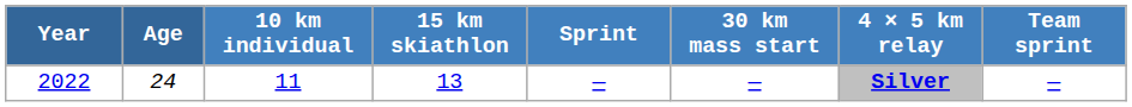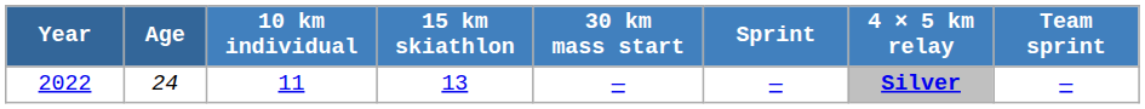 <table class="wikitable" style="font-size:95%; text-align:center; border:grey solid 1px; border-collapse:collapse; background:#ffffff;">
 <tr>
 <th style="background-color:#369; color:white; width:60px;"> Year </th>
 <th style="background-color:#369; color:white; width:40px;"> Age </th>
 <th style="background-color:#4180be; color:white; width:75px;"> 10 km <br> individual </th>
 <th style="background-color:#4180be; color:white; width:75px;"> 15 km <br> skiathlon </th>
+<th style="background-color:#4180be; color:white; width:75px;"> 30 km <br> mass start </th>
 <th style="background-color:#4180be; color:white; width:75px;"> Sprint </th>
-<th style="background-color:#4180be; color:white; width:75px;"> 30 km <br> mass start </th>
 <th style="background-color:#4180be; color:white; width:75px;"> 4 × 5 km <br> relay </th>
 <th style="background-color:#4180be; color:white; width:75px;"> Team <br> sprint </th>
 </tr>
 <tr>
 <td><a href='#'>2022</a></td>
 <td><em>24</em></td>
 <td><a href='#'>11</a></td>
 <td><a href='#'>13</a></td>
 <td><a href='#'>—</a></td>
 <td><a href='#'>—</a></td>
 <td style="background:silver;"><a href='#'><strong>Silver</strong></a></td>
 <td><a href='#'>—</a></td>
 </tr>
 </table>
